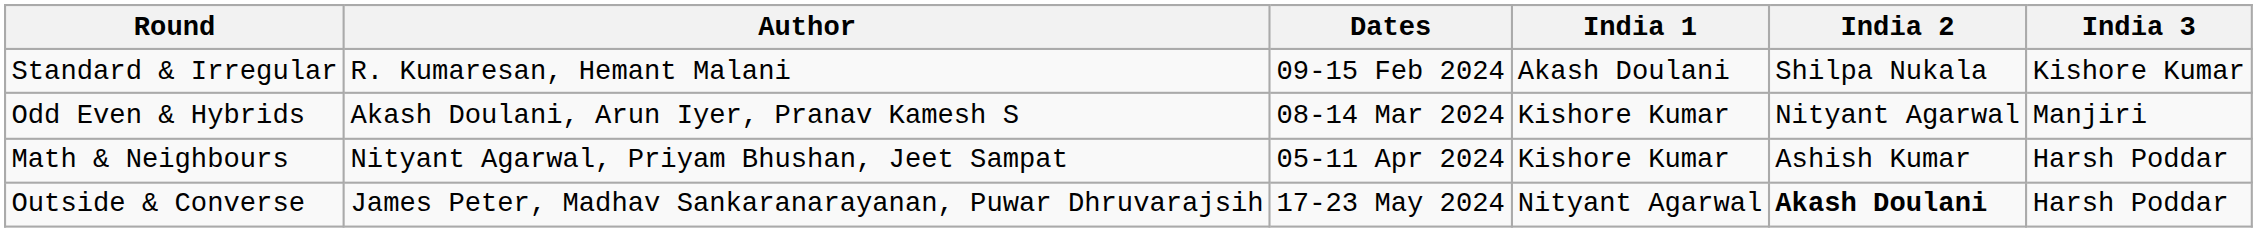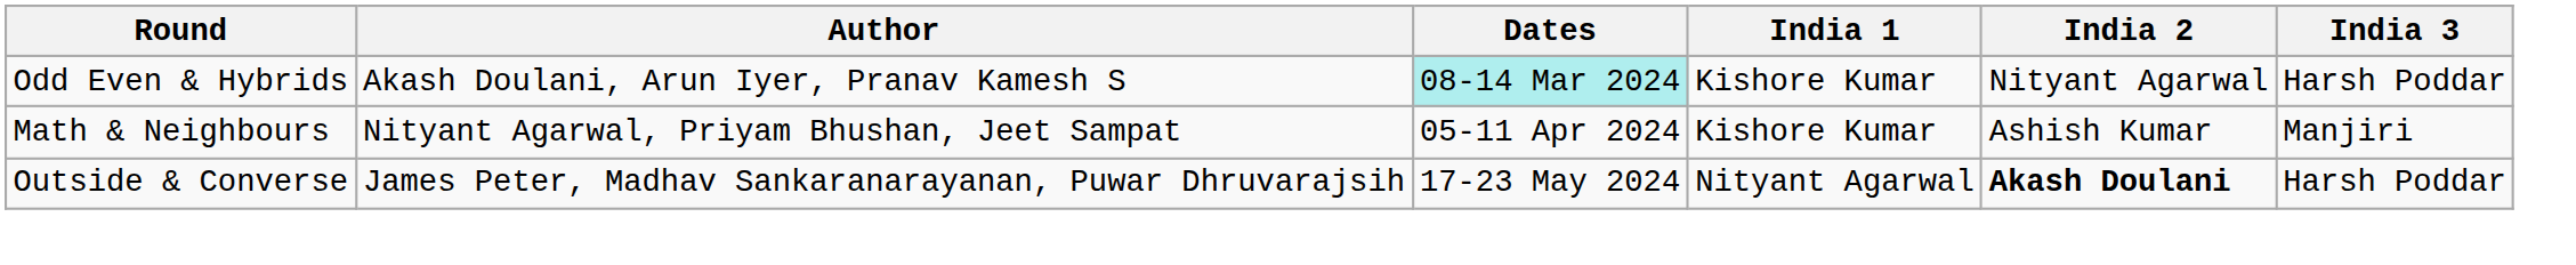 <table class="wikitable">
 <tr>
 <th>Round</th>
 <th>Author</th>
 <th>Dates</th>
 <th>India 1</th>
 <th>India 2</th>
 <th>India 3</th>
 </tr>
 <tr>
-<td>Standard & Irregular</td>
-<td>R. Kumaresan, Hemant Malani</td>
-<td>09-15 Feb 2024</td>
-<td>Akash Doulani</td>
-<td>Shilpa Nukala</td>
-<td>Kishore Kumar</td>
-</tr>
-<tr>
 <td>Odd Even & Hybrids</td>
 <td>Akash Doulani, Arun Iyer, Pranav Kamesh S</td>
-<td>08-14 Mar 2024</td>
+<td style="background: paleturquoise;">08-14 Mar 2024</td>
 <td>Kishore Kumar</td>
 <td>Nityant Agarwal</td>
-<td>Manjiri</td>
+<td>Harsh Poddar</td>
 </tr>
 <tr>
 <td>Math & Neighbours</td>
 <td>Nityant Agarwal, Priyam Bhushan, Jeet Sampat</td>
 <td>05-11 Apr 2024</td>
 <td>Kishore Kumar</td>
 <td>Ashish Kumar</td>
-<td>Harsh Poddar</td>
+<td>Manjiri</td>
 </tr>
 <tr>
 <td>Outside & Converse</td>
 <td>James Peter, Madhav Sankaranarayanan, Puwar Dhruvarajsih</td>
 <td>17-23 May 2024</td>
 <td>Nityant Agarwal</td>
 <td><strong>Akash Doulani</strong></td>
 <td>Harsh Poddar</td>
 </tr>
 </table>
